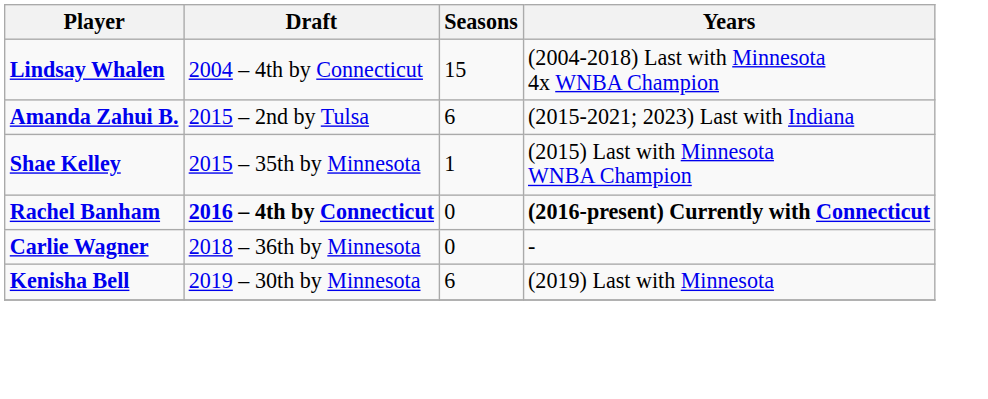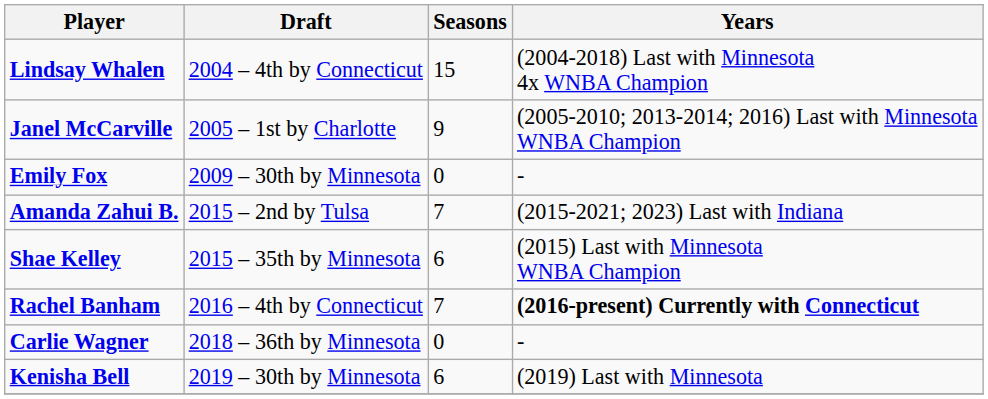 <table class="wikitable sortable">
 <tr>
 <th>Player</th>
 <th>Draft</th>
 <th>Seasons</th>
 <th>Years</th>
 </tr>
 <tr>
 <td><strong><a href='#'>Lindsay Whalen</a></strong></td>
 <td><a href='#'>2004</a> – 4th by <a href='#'>Connecticut</a></td>
 <td>15</td>
 <td>(2004-2018) Last with <a href='#'>Minnesota</a><br>4x <a href='#'>WNBA Champion</a></td>
 </tr>
 <tr>
+<td><strong><a href='#'>Janel McCarville</a></strong></td>
+<td><a href='#'>2005</a> – 1st by <a href='#'>Charlotte</a></td>
+<td>9</td>
+<td>(2005-2010; 2013-2014; 2016) Last with <a href='#'>Minnesota</a><br><a href='#'>WNBA Champion</a></td>
+</tr>
+<tr>
+<td><strong><a href='#'>Emily Fox</a></strong></td>
+<td><a href='#'>2009</a> – 30th by <a href='#'>Minnesota</a></td>
+<td>0</td>
+<td>-</td>
+</tr>
+<tr>
 <td><strong><a href='#'>Amanda Zahui B.</a></strong></td>
 <td><a href='#'>2015</a> – 2nd by <a href='#'>Tulsa</a></td>
-<td>6</td>
+<td>7</td>
 <td>(2015-2021; 2023) Last with <a href='#'>Indiana</a></td>
 </tr>
 <tr>
 <td><strong><a href='#'>Shae Kelley</a></strong></td>
 <td><a href='#'>2015</a> – 35th by <a href='#'>Minnesota</a></td>
-<td>1</td>
+<td>6</td>
 <td>(2015) Last with <a href='#'>Minnesota</a><br><a href='#'>WNBA Champion</a></td>
 </tr>
 <tr>
 <td><strong><a href='#'>Rachel Banham</a></strong></td>
-<td><strong><a href='#'>2016</a> – 4th by <a href='#'>Connecticut</a></strong></td>
-<td>0</td>
+<td><a href='#'>2016</a> – 4th by <a href='#'>Connecticut</a></td>
+<td>7</td>
 <td><strong>(2016-present) Currently with <a href='#'>Connecticut</a></strong></td>
 </tr>
 <tr>
 <td><strong><a href='#'>Carlie Wagner</a></strong></td>
 <td><a href='#'>2018</a> – 36th by <a href='#'>Minnesota</a></td>
 <td>0</td>
 <td>-</td>
 </tr>
 <tr>
 <td><strong><a href='#'>Kenisha Bell</a></strong></td>
 <td><a href='#'>2019</a> – 30th by <a href='#'>Minnesota</a></td>
 <td>6</td>
 <td>(2019) Last with <a href='#'>Minnesota</a></td>
 </tr>
 <tr>
 </tr>
 </table>
